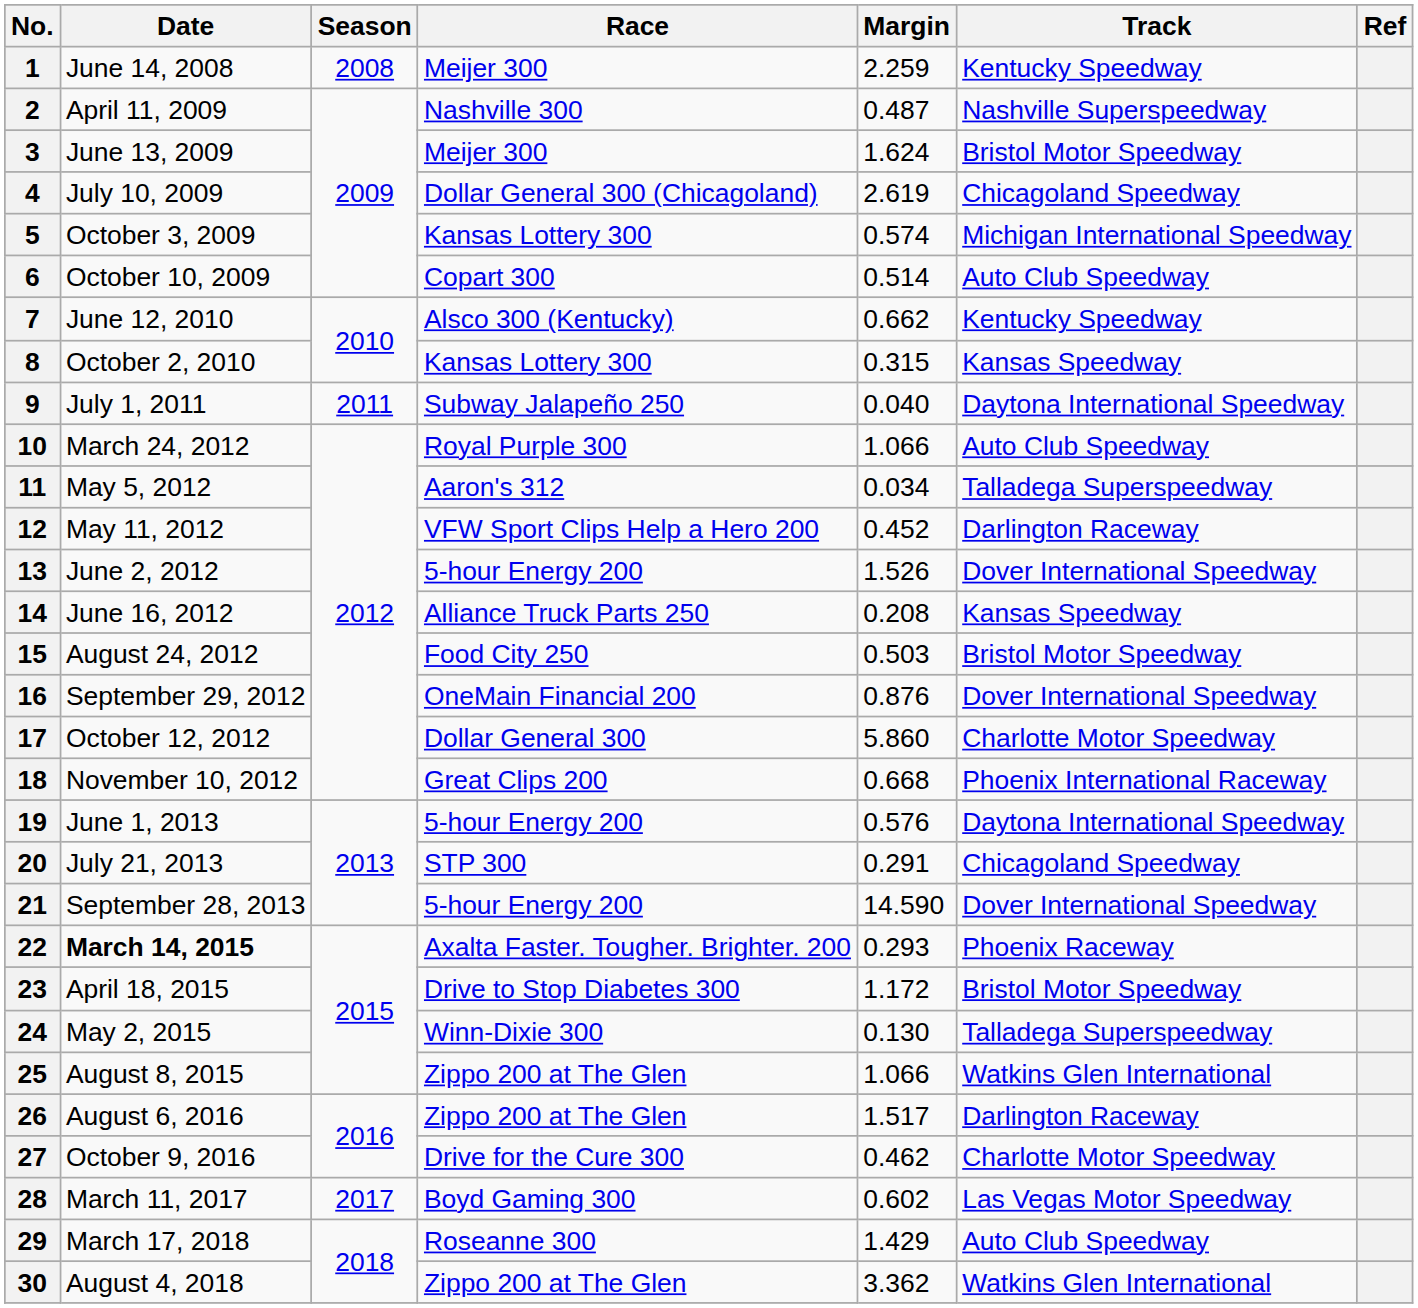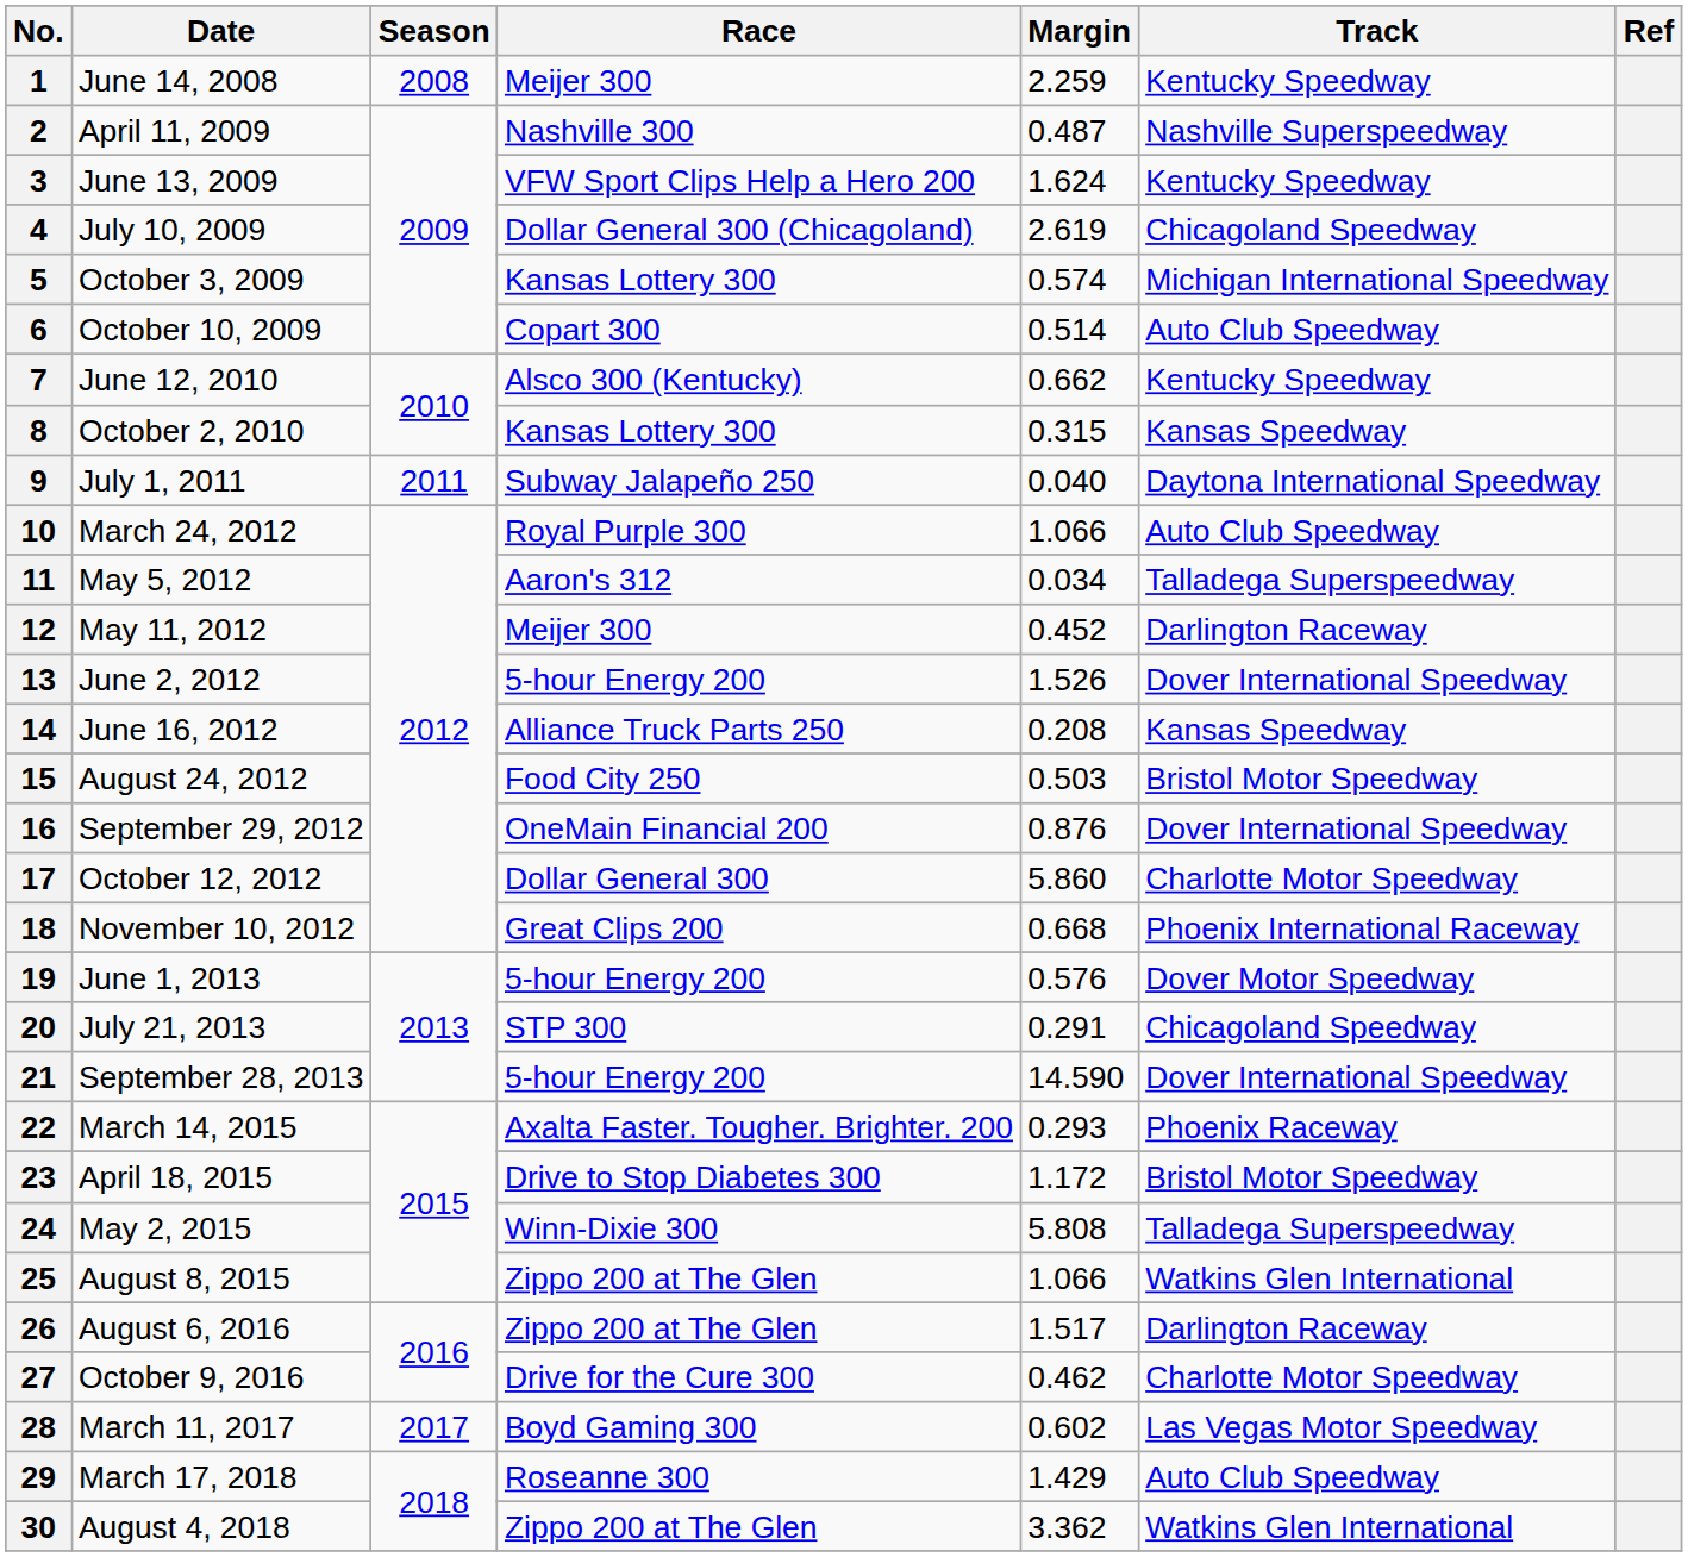 <table class="wikitable sortable plainrowheaders" style="font-size:95%">
 <tr>
 <th scope="col" class="unsortable">No.</th>
 <th scope="col" class="unsortable">Date</th>
 <th scope="col" class="unsortable">Season</th>
 <th scope="col" class="unsortable">Race</th>
 <th>Margin</th>
 <th scope="col" class="unsortable">Track</th>
 <th scope="col" class="unsortable">Ref</th>
 </tr>
 <tr>
 <th scope="row">1</th>
 <td>June 14, 2008</td>
 <td style="text-align:center;"><a href='#'>2008</a></td>
 <td><a href='#'>Meijer 300</a></td>
 <td>2.259</td>
 <td><a href='#'>Kentucky Speedway</a></td>
 <th></th>
 </tr>
 <tr>
 <th scope="row">2</th>
 <td>April 11, 2009</td>
 <td style="text-align:center;" rowspan="5"><a href='#'>2009</a></td>
 <td><a href='#'>Nashville 300</a></td>
 <td>0.487</td>
 <td><a href='#'>Nashville Superspeedway</a></td>
 <th></th>
 </tr>
 <tr>
 <th scope="row">3</th>
 <td>June 13, 2009</td>
-<td><a href='#'>Meijer 300</a></td>
+<td><a href='#'>VFW Sport Clips Help a Hero 200</a></td>
 <td>1.624</td>
-<td><a href='#'>Bristol Motor Speedway</a></td>
+<td><a href='#'>Kentucky Speedway</a></td>
 <th></th>
 </tr>
 <tr>
 <th scope="row">4</th>
 <td>July 10, 2009</td>
 <td><a href='#'>Dollar General 300 (Chicagoland)</a></td>
 <td>2.619</td>
 <td><a href='#'>Chicagoland Speedway</a></td>
 <th></th>
 </tr>
 <tr>
 <th scope="row">5</th>
 <td>October 3, 2009</td>
 <td><a href='#'>Kansas Lottery 300</a></td>
 <td>0.574</td>
 <td><a href='#'>Michigan International Speedway</a></td>
 <th></th>
 </tr>
 <tr>
 <th scope="row">6</th>
 <td>October 10, 2009</td>
 <td><a href='#'>Copart 300</a></td>
 <td>0.514</td>
 <td><a href='#'>Auto Club Speedway</a></td>
 <th></th>
 </tr>
 <tr>
 <th scope="row">7</th>
 <td>June 12, 2010</td>
 <td rowspan="2" style="text-align:center;"><a href='#'>2010</a></td>
 <td><a href='#'>Alsco 300 (Kentucky)</a></td>
 <td>0.662</td>
 <td><a href='#'>Kentucky Speedway</a></td>
 <th></th>
 </tr>
 <tr>
 <th scope="row">8</th>
 <td>October 2, 2010</td>
 <td><a href='#'>Kansas Lottery 300</a></td>
 <td>0.315</td>
 <td><a href='#'>Kansas Speedway</a></td>
 <th></th>
 </tr>
 <tr>
 <th scope="row">9</th>
 <td>July 1, 2011</td>
 <td style="text-align:center;"><a href='#'>2011</a></td>
 <td><a href='#'>Subway Jalapeño 250</a></td>
 <td>0.040</td>
 <td><a href='#'>Daytona International Speedway</a></td>
 <th></th>
 </tr>
 <tr>
 <th scope="row">10</th>
 <td>March 24, 2012</td>
 <td style="text-align:center;" rowspan="9"><a href='#'>2012</a></td>
 <td><a href='#'>Royal Purple 300</a></td>
 <td>1.066</td>
 <td><a href='#'>Auto Club Speedway</a></td>
 <th></th>
 </tr>
 <tr>
 <th scope="row">11</th>
 <td>May 5, 2012</td>
 <td><a href='#'>Aaron's 312</a></td>
 <td>0.034</td>
 <td><a href='#'>Talladega Superspeedway</a></td>
 <th></th>
 </tr>
 <tr>
 <th scope="row">12</th>
 <td>May 11, 2012</td>
-<td><a href='#'>VFW Sport Clips Help a Hero 200</a></td>
+<td><a href='#'>Meijer 300</a></td>
 <td>0.452</td>
 <td><a href='#'>Darlington Raceway</a></td>
 <th></th>
 </tr>
 <tr>
 <th scope="row">13</th>
 <td>June 2, 2012</td>
 <td><a href='#'>5-hour Energy 200</a></td>
 <td>1.526</td>
 <td><a href='#'>Dover International Speedway</a></td>
 <th></th>
 </tr>
 <tr>
 <th scope="row">14</th>
 <td>June 16, 2012</td>
 <td><a href='#'>Alliance Truck Parts 250</a></td>
 <td>0.208</td>
 <td><a href='#'>Kansas Speedway</a></td>
 <th></th>
 </tr>
 <tr>
 <th scope="row">15</th>
 <td>August 24, 2012</td>
 <td><a href='#'>Food City 250</a></td>
 <td>0.503</td>
 <td><a href='#'>Bristol Motor Speedway</a></td>
 <th></th>
 </tr>
 <tr>
 <th scope="row">16</th>
 <td>September 29, 2012</td>
 <td><a href='#'>OneMain Financial 200</a></td>
 <td>0.876</td>
 <td><a href='#'>Dover International Speedway</a></td>
 <th></th>
 </tr>
 <tr>
 <th scope="row">17</th>
 <td>October 12, 2012</td>
 <td><a href='#'>Dollar General 300</a></td>
 <td>5.860</td>
 <td><a href='#'>Charlotte Motor Speedway</a></td>
 <th></th>
 </tr>
 <tr>
 <th scope="row">18</th>
 <td>November 10, 2012</td>
 <td><a href='#'>Great Clips 200</a></td>
 <td>0.668</td>
 <td><a href='#'>Phoenix International Raceway</a></td>
 <th></th>
 </tr>
 <tr>
 <th scope="row">19</th>
 <td>June 1, 2013</td>
 <td style="text-align:center;" rowspan="3"><a href='#'>2013</a></td>
 <td><a href='#'>5-hour Energy 200</a></td>
 <td>0.576</td>
-<td><a href='#'>Daytona International Speedway</a></td>
+<td><a href='#'>Dover Motor Speedway</a></td>
 <th></th>
 </tr>
 <tr>
 <th scope="row">20</th>
 <td>July 21, 2013</td>
 <td><a href='#'>STP 300</a></td>
 <td>0.291</td>
 <td><a href='#'>Chicagoland Speedway</a></td>
 <th></th>
 </tr>
 <tr>
 <th scope="row">21</th>
 <td>September 28, 2013</td>
 <td><a href='#'>5-hour Energy 200</a></td>
 <td>14.590</td>
 <td><a href='#'>Dover International Speedway</a></td>
 <th></th>
 </tr>
 <tr>
 <th scope="row">22</th>
-<td><strong>March 14, 2015</strong></td>
+<td>March 14, 2015</td>
 <td rowspan="4" style="text-align:center;"><a href='#'>2015</a></td>
 <td><a href='#'>Axalta Faster. Tougher. Brighter. 200</a></td>
 <td>0.293</td>
 <td><a href='#'>Phoenix Raceway</a></td>
 <th></th>
 </tr>
 <tr>
 <th scope="row">23</th>
 <td>April 18, 2015</td>
 <td><a href='#'>Drive to Stop Diabetes 300</a></td>
 <td>1.172</td>
 <td><a href='#'>Bristol Motor Speedway</a></td>
 <th></th>
 </tr>
 <tr>
 <th scope="row">24</th>
 <td>May 2, 2015</td>
 <td><a href='#'>Winn-Dixie 300</a></td>
-<td>0.130</td>
+<td>5.808</td>
 <td><a href='#'>Talladega Superspeedway</a></td>
 <th></th>
 </tr>
 <tr>
 <th scope="row">25</th>
 <td>August 8, 2015</td>
 <td><a href='#'>Zippo 200 at The Glen</a></td>
 <td>1.066</td>
 <td><a href='#'>Watkins Glen International</a></td>
 <th></th>
 </tr>
 <tr>
 <th scope="row">26</th>
 <td>August 6, 2016</td>
 <td style="text-align:center;" rowspan="2"><a href='#'>2016</a></td>
 <td><a href='#'>Zippo 200 at The Glen</a></td>
 <td>1.517</td>
 <td><a href='#'>Darlington Raceway</a></td>
 <th></th>
 </tr>
 <tr>
 <th scope="row">27</th>
 <td>October 9, 2016</td>
 <td><a href='#'>Drive for the Cure 300</a></td>
 <td>0.462</td>
 <td><a href='#'>Charlotte Motor Speedway</a></td>
 <th></th>
 </tr>
 <tr>
 <th scope="row">28</th>
 <td>March 11, 2017</td>
 <td style="text-align:center;"><a href='#'>2017</a></td>
 <td><a href='#'>Boyd Gaming 300</a></td>
 <td>0.602</td>
 <td><a href='#'>Las Vegas Motor Speedway</a></td>
 <th></th>
 </tr>
 <tr>
 <th scope="row">29</th>
 <td>March 17, 2018</td>
 <td style="text-align:center;" rowspan="2"><a href='#'>2018</a></td>
 <td><a href='#'>Roseanne 300</a></td>
 <td>1.429</td>
 <td><a href='#'>Auto Club Speedway</a></td>
 <th></th>
 </tr>
 <tr>
 <th scope="row">30</th>
 <td>August 4, 2018</td>
 <td><a href='#'>Zippo 200 at The Glen</a></td>
 <td>3.362</td>
 <td><a href='#'>Watkins Glen International</a></td>
 <th></th>
 </tr>
 </table>
